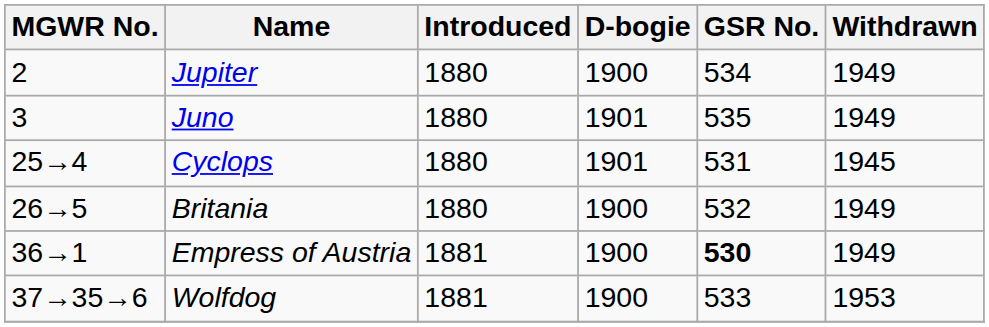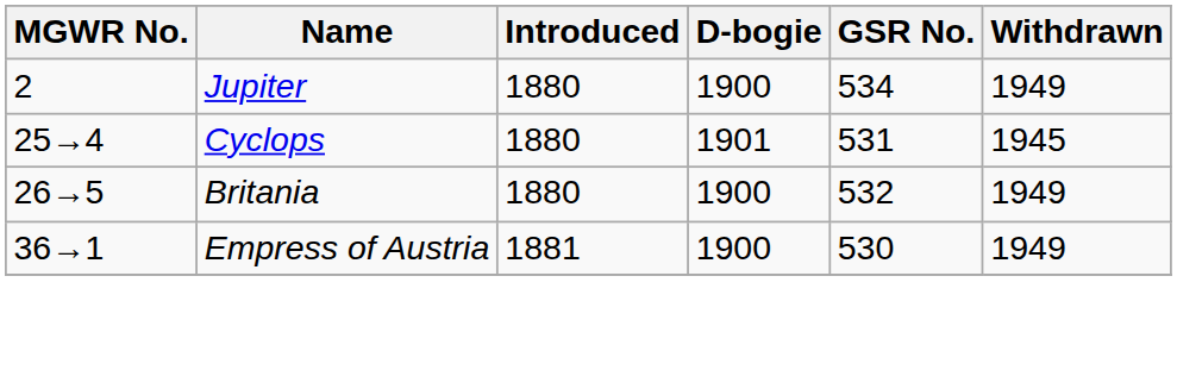 <table class="wikitable">
 <tr>
 <th>MGWR No.</th>
 <th>Name</th>
 <th>Introduced</th>
 <th>D-bogie</th>
 <th>GSR No.</th>
 <th>Withdrawn</th>
 </tr>
 <tr>
 <td>2</td>
 <td><em><a href='#'>Jupiter</a></em></td>
 <td>1880</td>
 <td>1900</td>
 <td>534</td>
-<td>1949</td>
-</tr>
-<tr>
-<td>3</td>
-<td><em><a href='#'>Juno</a></em></td>
-<td>1880</td>
-<td>1901</td>
-<td>535</td>
 <td>1949</td>
 </tr>
 <tr>
 <td>25→4</td>
 <td><em><a href='#'>Cyclops</a></em></td>
 <td>1880</td>
 <td>1901</td>
 <td>531</td>
 <td>1945</td>
 </tr>
 <tr>
 <td>26→5</td>
 <td><em>Britania</em></td>
 <td>1880</td>
 <td>1900</td>
 <td>532</td>
 <td>1949</td>
 </tr>
 <tr>
 <td>36→1</td>
 <td><em>Empress of Austria</em></td>
 <td>1881</td>
 <td>1900</td>
-<td><strong>530</strong></td>
+<td>530</td>
 <td>1949</td>
-</tr>
-<tr>
-<td>37→35→6</td>
-<td><em>Wolfdog</em></td>
-<td>1881</td>
-<td>1900</td>
-<td>533</td>
-<td>1953</td>
 </tr>
 <tr>
 </tr>
 </table>
